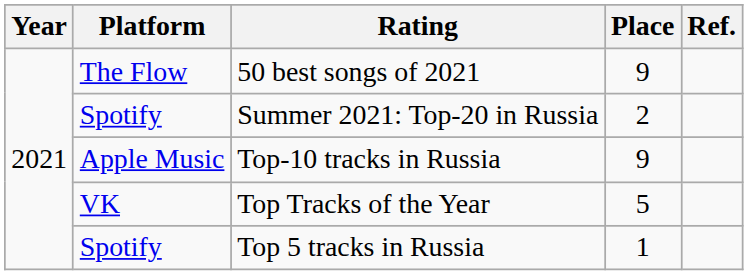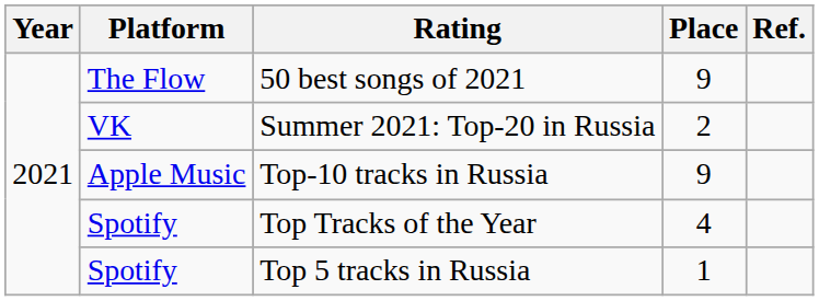 <table class="wikitable">
 <tr>
 <th>Year</th>
 <th>Platform</th>
 <th>Rating</th>
 <th>Place</th>
 <th>Ref.</th>
 </tr>
 <tr>
 <td rowspan="5">2021</td>
 <td><a href='#'>The Flow</a></td>
 <td>50 best songs of 2021</td>
 <td align="center">9</td>
 <td align="center"></td>
 </tr>
 <tr>
-<td><a href='#'>Spotify</a></td>
+<td><a href='#'>VK</a></td>
 <td>Summer 2021: Top-20 in Russia</td>
 <td align="center">2</td>
 <td align="center"></td>
 </tr>
 <tr>
 <td><a href='#'>Apple Music</a></td>
 <td>Top-10 tracks in Russia</td>
 <td align="center">9</td>
 <td align="center"></td>
 </tr>
 <tr>
-<td><a href='#'>VK</a></td>
+<td><a href='#'>Spotify</a></td>
 <td>Top Tracks of the Year</td>
-<td align="center">5</td>
+<td align="center">4</td>
 <td align="center"></td>
 </tr>
 <tr>
 <td><a href='#'>Spotify</a></td>
 <td>Top 5 tracks in Russia</td>
 <td align="center">1</td>
 <td align="center"></td>
 </tr>
 </table>
